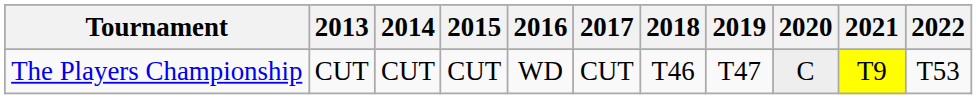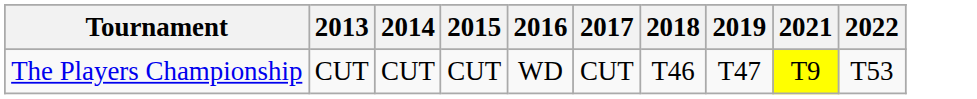 <table class="wikitable" style="font-size:95%;text-align:center;">
 <tr>
 <th>Tournament</th>
 <th>2013</th>
 <th>2014</th>
 <th>2015</th>
 <th>2016</th>
 <th>2017</th>
 <th>2018</th>
 <th>2019</th>
-<th>2020</th>
 <th>2021</th>
 <th>2022</th>
 </tr>
 <tr>
 <td align=left><a href='#'>The Players Championship</a></td>
 <td>CUT</td>
 <td>CUT</td>
 <td>CUT</td>
 <td>WD</td>
 <td>CUT</td>
 <td>T46</td>
 <td>T47</td>
-<td style="background:#eeeeee;">C</td>
 <td style="background:yellow;">T9</td>
 <td>T53</td>
 </tr>
 </table>
